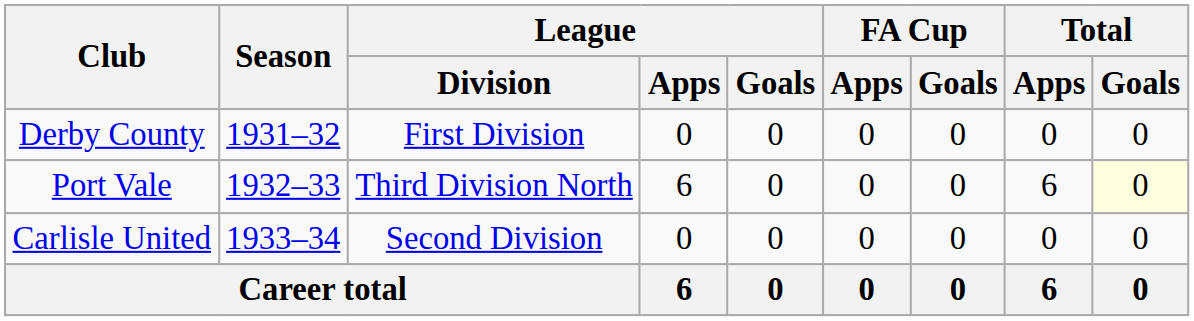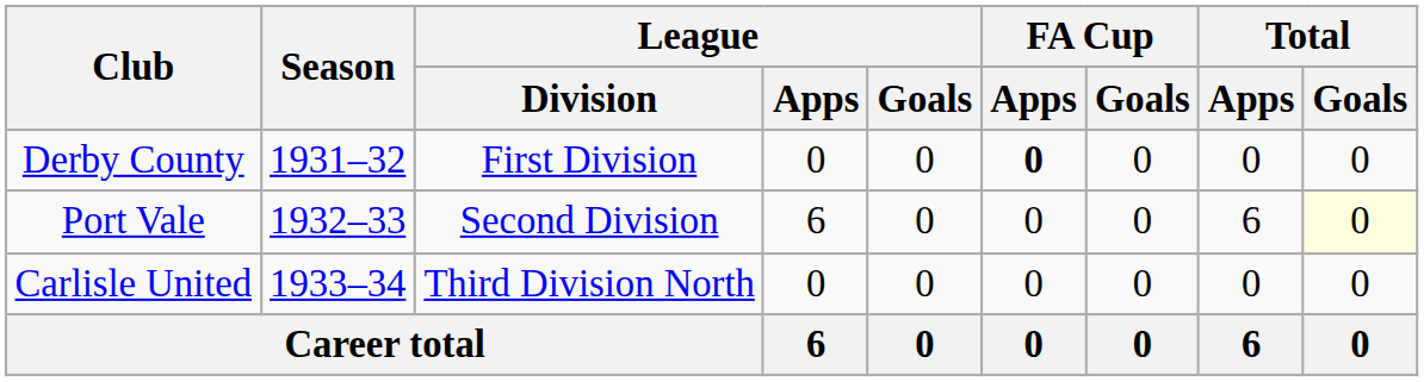 <table class="wikitable" style="text-align: center;">
 <tr>
 <th rowspan="2">Club</th>
 <th rowspan="2">Season</th>
 <th colspan="3">League</th>
 <th colspan="2">FA Cup</th>
 <th colspan="2">Total</th>
 </tr>
 <tr>
 <th>Division</th>
 <th>Apps</th>
 <th>Goals</th>
 <th>Apps</th>
 <th>Goals</th>
 <th>Apps</th>
 <th>Goals</th>
 </tr>
 <tr>
 <td><a href='#'>Derby County</a></td>
 <td><a href='#'>1931–32</a></td>
 <td><a href='#'>First Division</a></td>
 <td>0</td>
 <td>0</td>
-<td>0</td>
+<td><strong>0</strong></td>
 <td>0</td>
 <td>0</td>
 <td>0</td>
 </tr>
 <tr>
 <td><a href='#'>Port Vale</a></td>
 <td><a href='#'>1932–33</a></td>
-<td><a href='#'>Third Division North</a></td>
+<td><a href='#'>Second Division</a></td>
 <td>6</td>
 <td>0</td>
 <td>0</td>
 <td>0</td>
 <td>6</td>
 <td style="background: lightyellow;">0</td>
 </tr>
 <tr>
 <td><a href='#'>Carlisle United</a></td>
 <td><a href='#'>1933–34</a></td>
-<td><a href='#'>Second Division</a></td>
+<td><a href='#'>Third Division North</a></td>
 <td>0</td>
 <td>0</td>
 <td>0</td>
 <td>0</td>
 <td>0</td>
 <td>0</td>
 </tr>
 <tr>
 <th colspan="3">Career total</th>
 <th>6</th>
 <th>0</th>
 <th>0</th>
 <th>0</th>
 <th>6</th>
 <th>0</th>
 </tr>
 </table>
